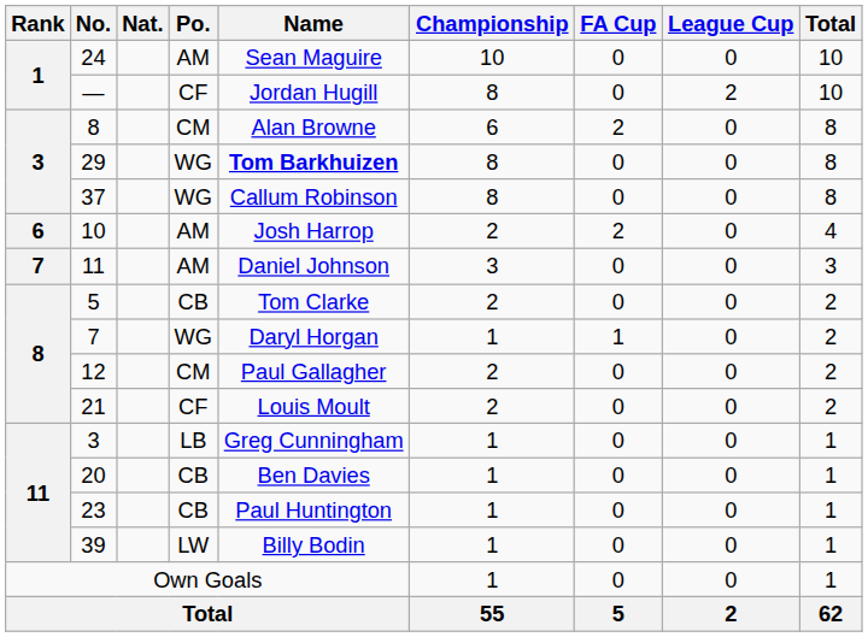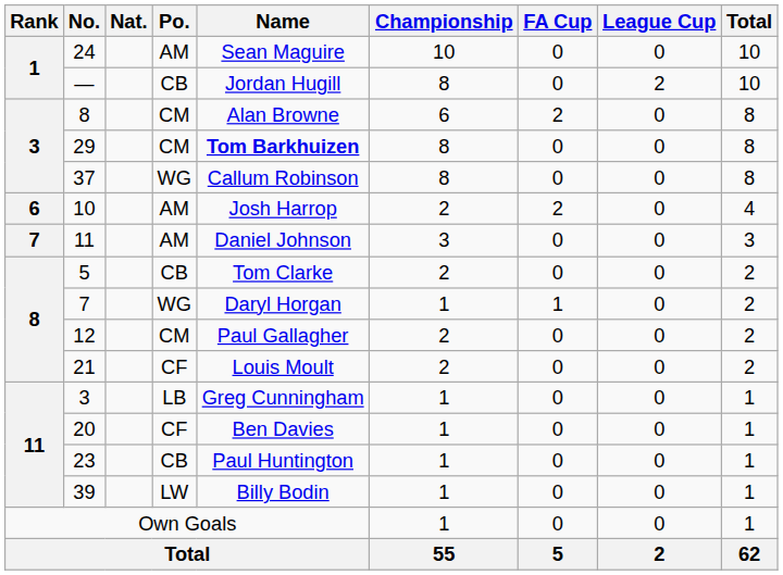 <table class="wikitable" style="text-align:center; font-size:95%; width:95%;">
 <tr>
 <th>Rank</th>
 <th>No.</th>
 <th>Nat.</th>
 <th>Po.</th>
 <th>Name</th>
 <th><a href='#'>Championship</a></th>
 <th><a href='#'>FA Cup</a></th>
 <th><a href='#'>League Cup</a></th>
 <th>Total</th>
 </tr>
 <tr>
 <th rowspan=2>1</th>
 <td>24</td>
 <td></td>
 <td>AM</td>
 <td><a href='#'>Sean Maguire</a></td>
 <td>10</td>
 <td>0</td>
 <td>0</td>
 <td>10</td>
 </tr>
 <tr>
 <td>—</td>
 <td></td>
-<td>CF</td>
+<td>CB</td>
 <td><a href='#'>Jordan Hugill</a></td>
 <td>8</td>
 <td>0</td>
 <td>2</td>
 <td>10</td>
 </tr>
 <tr>
 <th rowspan=3>3</th>
 <td>8</td>
 <td></td>
 <td>CM</td>
 <td><a href='#'>Alan Browne</a></td>
 <td>6</td>
 <td>2</td>
 <td>0</td>
 <td>8</td>
 </tr>
 <tr>
 <td>29</td>
 <td></td>
-<td>WG</td>
+<td>CM</td>
 <td><strong><a href='#'>Tom Barkhuizen</a></strong></td>
 <td>8</td>
 <td>0</td>
 <td>0</td>
 <td>8</td>
 </tr>
 <tr>
 <td>37</td>
 <td></td>
 <td>WG</td>
 <td><a href='#'>Callum Robinson</a></td>
 <td>8</td>
 <td>0</td>
 <td>0</td>
 <td>8</td>
 </tr>
 <tr>
 <th rowspan=1>6</th>
 <td>10</td>
 <td></td>
 <td>AM</td>
 <td><a href='#'>Josh Harrop</a></td>
 <td>2</td>
 <td>2</td>
 <td>0</td>
 <td>4</td>
 </tr>
 <tr>
 <th rowspan=1>7</th>
 <td>11</td>
 <td></td>
 <td>AM</td>
 <td><a href='#'>Daniel Johnson</a></td>
 <td>3</td>
 <td>0</td>
 <td>0</td>
 <td>3</td>
 </tr>
 <tr>
 <th rowspan=4>8</th>
 <td>5</td>
 <td></td>
 <td>CB</td>
 <td><a href='#'>Tom Clarke</a></td>
 <td>2</td>
 <td>0</td>
 <td>0</td>
 <td>2</td>
 </tr>
 <tr>
 <td>7</td>
 <td></td>
 <td>WG</td>
 <td><a href='#'>Daryl Horgan</a></td>
 <td>1</td>
 <td>1</td>
 <td>0</td>
 <td>2</td>
 </tr>
 <tr>
 <td>12</td>
 <td></td>
 <td>CM</td>
 <td><a href='#'>Paul Gallagher</a></td>
 <td>2</td>
 <td>0</td>
 <td>0</td>
 <td>2</td>
 </tr>
 <tr>
 <td>21</td>
 <td></td>
 <td>CF</td>
 <td><a href='#'>Louis Moult</a></td>
 <td>2</td>
 <td>0</td>
 <td>0</td>
 <td>2</td>
 </tr>
 <tr>
 <th rowspan=4>11</th>
 <td>3</td>
 <td></td>
 <td>LB</td>
 <td><a href='#'>Greg Cunningham</a></td>
 <td>1</td>
 <td>0</td>
 <td>0</td>
 <td>1</td>
 </tr>
 <tr>
 <td>20</td>
 <td></td>
-<td>CB</td>
+<td>CF</td>
 <td><a href='#'>Ben Davies</a></td>
 <td>1</td>
 <td>0</td>
 <td>0</td>
 <td>1</td>
 </tr>
 <tr>
 <td>23</td>
 <td></td>
 <td>CB</td>
 <td><a href='#'>Paul Huntington</a></td>
 <td>1</td>
 <td>0</td>
 <td>0</td>
 <td>1</td>
 </tr>
 <tr>
 <td>39</td>
 <td></td>
 <td>LW</td>
 <td><a href='#'>Billy Bodin</a></td>
 <td>1</td>
 <td>0</td>
 <td>0</td>
 <td>1</td>
 </tr>
 <tr>
 <td colspan=5>Own Goals</td>
 <td>1</td>
 <td>0</td>
 <td>0</td>
 <td>1</td>
 </tr>
 <tr>
 <th colspan=5>Total</th>
 <th>55</th>
 <th>5</th>
 <th>2</th>
 <th>62</th>
 </tr>
 </table>
